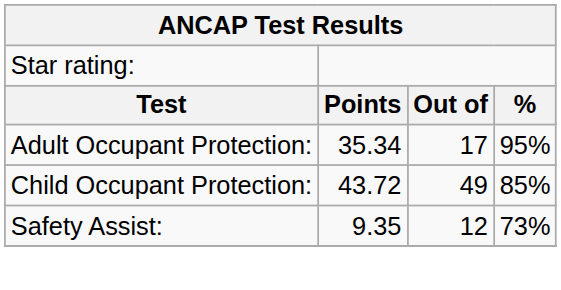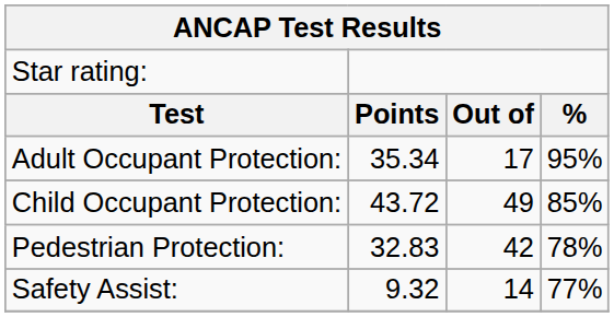 <table class="wikitable" style="font-size: 90%">
 <tr>
 <th colspan="4">ANCAP Test Results</th>
 </tr>
 <tr>
 <td>Star rating:</td>
 <td colspan="3" align="center">    </td>
 </tr>
 <tr>
 <th>Test</th>
 <th>Points</th>
 <th>Out of</th>
 <th>%</th>
 </tr>
 <tr>
 <td>Adult Occupant Protection:</td>
 <td align="right">35.34</td>
 <td align="right">17</td>
 <td align="right">95%</td>
 </tr>
 <tr>
 <td>Child Occupant Protection:</td>
 <td align="right">43.72</td>
 <td align="right">49</td>
 <td align="right">85%</td>
 </tr>
 <tr>
+<td>Pedestrian Protection:</td>
+<td align="right">32.83</td>
+<td align="right">42</td>
+<td align="right">78%</td>
+</tr>
+<tr>
 <td>Safety Assist:</td>
-<td align="right">9.35</td>
-<td align="right">12</td>
-<td align="right">73%</td>
+<td align="right">9.32</td>
+<td align="right">14</td>
+<td align="right">77%</td>
 </tr>
 <tr>
 </tr>
 </table>
